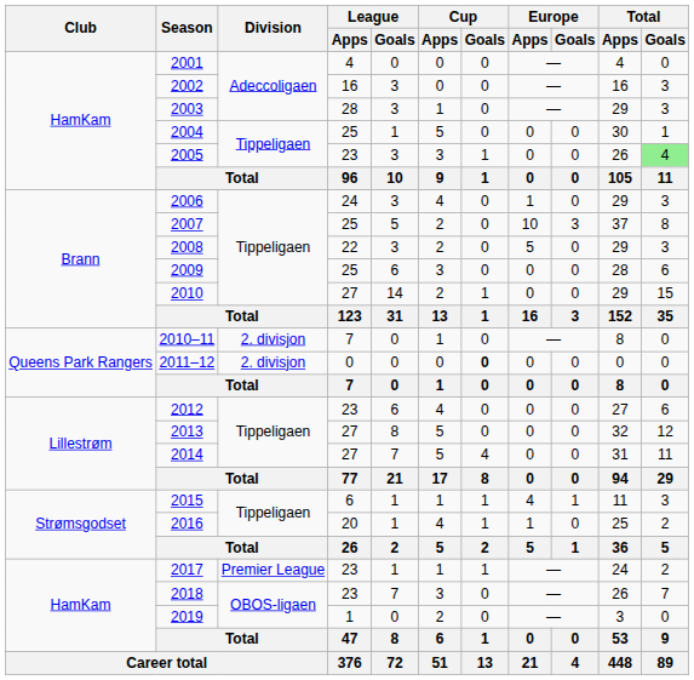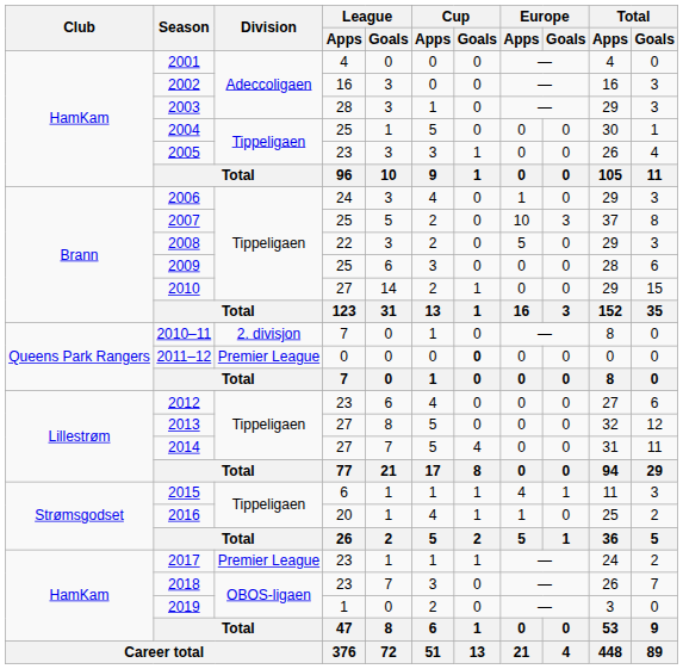 <table class="wikitable" style="text-align:center">
 <tr>
 <th rowspan="2">Club</th>
 <th rowspan="2">Season</th>
 <th rowspan="2">Division</th>
 <th colspan="2">League</th>
 <th colspan="2">Cup</th>
 <th colspan="2">Europe</th>
 <th colspan="2">Total</th>
 </tr>
 <tr>
 <th>Apps</th>
 <th>Goals</th>
 <th>Apps</th>
 <th>Goals</th>
 <th>Apps</th>
 <th>Goals</th>
 <th>Apps</th>
 <th>Goals</th>
 </tr>
 <tr>
 <td rowspan="6"><a href='#'>HamKam</a></td>
 <td><a href='#'>2001</a></td>
 <td rowspan="3"><a href='#'>Adeccoligaen</a></td>
 <td>4</td>
 <td>0</td>
 <td>0</td>
 <td>0</td>
 <td colspan="2">—</td>
 <td>4</td>
 <td>0</td>
 </tr>
 <tr>
 <td><a href='#'>2002</a></td>
 <td>16</td>
 <td>3</td>
 <td>0</td>
 <td>0</td>
 <td colspan="2">—</td>
 <td>16</td>
 <td>3</td>
 </tr>
 <tr>
 <td><a href='#'>2003</a></td>
 <td>28</td>
 <td>3</td>
 <td>1</td>
 <td>0</td>
 <td colspan="2">—</td>
 <td>29</td>
 <td>3</td>
 </tr>
 <tr>
 <td><a href='#'>2004</a></td>
 <td rowspan="2"><a href='#'>Tippeligaen</a></td>
 <td>25</td>
 <td>1</td>
 <td>5</td>
 <td>0</td>
 <td>0</td>
 <td>0</td>
 <td>30</td>
 <td>1</td>
 </tr>
 <tr>
 <td><a href='#'>2005</a></td>
 <td>23</td>
 <td>3</td>
 <td>3</td>
 <td>1</td>
 <td>0</td>
 <td>0</td>
 <td>26</td>
-<td style="background: lightgreen;">4</td>
+<td>4</td>
 </tr>
 <tr>
 <th colspan="2">Total</th>
 <th>96</th>
 <th>10</th>
 <th>9</th>
 <th>1</th>
 <th>0</th>
 <th>0</th>
 <th>105</th>
 <th>11</th>
 </tr>
 <tr>
 <td rowspan="6"><a href='#'>Brann</a></td>
 <td><a href='#'>2006</a></td>
 <td rowspan="5">Tippeligaen</td>
 <td>24</td>
 <td>3</td>
 <td>4</td>
 <td>0</td>
 <td>1</td>
 <td>0</td>
 <td>29</td>
 <td>3</td>
 </tr>
 <tr>
 <td><a href='#'>2007</a></td>
 <td>25</td>
 <td>5</td>
 <td>2</td>
 <td>0</td>
 <td>10</td>
 <td>3</td>
 <td>37</td>
 <td>8</td>
 </tr>
 <tr>
 <td><a href='#'>2008</a></td>
 <td>22</td>
 <td>3</td>
 <td>2</td>
 <td>0</td>
 <td>5</td>
 <td>0</td>
 <td>29</td>
 <td>3</td>
 </tr>
 <tr>
 <td><a href='#'>2009</a></td>
 <td>25</td>
 <td>6</td>
 <td>3</td>
 <td>0</td>
 <td>0</td>
 <td>0</td>
 <td>28</td>
 <td>6</td>
 </tr>
 <tr>
 <td><a href='#'>2010</a></td>
 <td>27</td>
 <td>14</td>
 <td>2</td>
 <td>1</td>
 <td>0</td>
 <td>0</td>
 <td>29</td>
 <td>15</td>
 </tr>
 <tr>
 <th colspan="2">Total</th>
 <th>123</th>
 <th>31</th>
 <th>13</th>
 <th>1</th>
 <th>16</th>
 <th>3</th>
 <th>152</th>
 <th>35</th>
 </tr>
 <tr>
 <td rowspan="3"><a href='#'>Queens Park Rangers</a></td>
 <td><a href='#'>2010–11</a></td>
 <td><a href='#'>2. divisjon</a></td>
 <td>7</td>
 <td>0</td>
 <td>1</td>
 <td>0</td>
 <td colspan="2">—</td>
 <td>8</td>
 <td>0</td>
 </tr>
 <tr>
 <td><a href='#'>2011–12</a></td>
-<td><a href='#'>2. divisjon</a></td>
+<td><a href='#'>Premier League</a></td>
 <td>0</td>
 <td>0</td>
 <td>0</td>
 <td><strong>0</strong></td>
 <td>0</td>
 <td>0</td>
 <td>0</td>
 <td>0</td>
 </tr>
 <tr>
 <th colspan="2">Total</th>
 <th>7</th>
 <th>0</th>
 <th>1</th>
 <th>0</th>
 <th>0</th>
 <th>0</th>
 <th>8</th>
 <th>0</th>
 </tr>
 <tr>
 <td rowspan="4"><a href='#'>Lillestrøm</a></td>
 <td><a href='#'>2012</a></td>
 <td rowspan="3">Tippeligaen</td>
 <td>23</td>
 <td>6</td>
 <td>4</td>
 <td>0</td>
 <td>0</td>
 <td>0</td>
 <td>27</td>
 <td>6</td>
 </tr>
 <tr>
 <td><a href='#'>2013</a></td>
 <td>27</td>
 <td>8</td>
 <td>5</td>
 <td>0</td>
 <td>0</td>
 <td>0</td>
 <td>32</td>
 <td>12</td>
 </tr>
 <tr>
 <td><a href='#'>2014</a></td>
 <td>27</td>
 <td>7</td>
 <td>5</td>
 <td>4</td>
 <td>0</td>
 <td>0</td>
 <td>31</td>
 <td>11</td>
 </tr>
 <tr>
 <th colspan="2">Total</th>
 <th>77</th>
 <th>21</th>
 <th>17</th>
 <th>8</th>
 <th>0</th>
 <th>0</th>
 <th>94</th>
 <th>29</th>
 </tr>
 <tr>
 <td rowspan="3"><a href='#'>Strømsgodset</a></td>
 <td><a href='#'>2015</a></td>
 <td rowspan="2">Tippeligaen</td>
 <td>6</td>
 <td>1</td>
 <td>1</td>
 <td>1</td>
 <td>4</td>
 <td>1</td>
 <td>11</td>
 <td>3</td>
 </tr>
 <tr>
 <td><a href='#'>2016</a></td>
 <td>20</td>
 <td>1</td>
 <td>4</td>
 <td>1</td>
 <td>1</td>
 <td>0</td>
 <td>25</td>
 <td>2</td>
 </tr>
 <tr>
 <th colspan="2">Total</th>
 <th>26</th>
 <th>2</th>
 <th>5</th>
 <th>2</th>
 <th>5</th>
 <th>1</th>
 <th>36</th>
 <th>5</th>
 </tr>
 <tr>
 <td rowspan="4"><a href='#'>HamKam</a></td>
 <td><a href='#'>2017</a></td>
 <td><a href='#'>Premier League</a></td>
 <td>23</td>
 <td>1</td>
 <td>1</td>
 <td>1</td>
 <td colspan="2">—</td>
 <td>24</td>
 <td>2</td>
 </tr>
 <tr>
 <td><a href='#'>2018</a></td>
 <td rowspan="2"><a href='#'>OBOS-ligaen</a></td>
 <td>23</td>
 <td>7</td>
 <td>3</td>
 <td>0</td>
 <td colspan="2">—</td>
 <td>26</td>
 <td>7</td>
 </tr>
 <tr>
 <td><a href='#'>2019</a></td>
 <td>1</td>
 <td>0</td>
 <td>2</td>
 <td>0</td>
 <td colspan="2">—</td>
 <td>3</td>
 <td>0</td>
 </tr>
 <tr>
 <th colspan="2">Total</th>
 <th>47</th>
 <th>8</th>
 <th>6</th>
 <th>1</th>
 <th>0</th>
 <th>0</th>
 <th>53</th>
 <th>9</th>
 </tr>
 <tr>
 <th colspan="3">Career total</th>
 <th>376</th>
 <th>72</th>
 <th>51</th>
 <th>13</th>
 <th>21</th>
 <th>4</th>
 <th>448</th>
 <th>89</th>
 </tr>
 </table>
